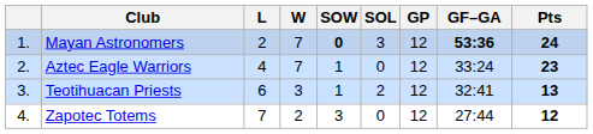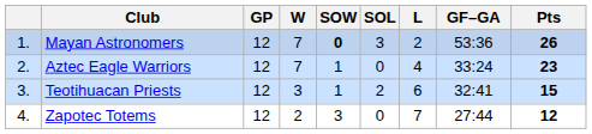 <table class="wikitable">
 <tr>
 <th width="30"></th>
 <th width="200">Club</th>
-<th width="30">L</th>
+<th width="30">GP</th>
 <th width="30">W</th>
 <th width="30">SOW</th>
 <th width="30">SOL</th>
-<th width="30">GP</th>
+<th width="30">L</th>
 <th width="70">GF–GA</th>
 <th width="70">Pts</th>
 </tr>
 <tr bgcolor="#BCD2EE" align="center">
 <td>1.</td>
 <td align="left"><a href='#'>Mayan Astronomers</a></td>
-<td>2</td>
+<td>12</td>
 <td>7</td>
 <td><strong>0</strong></td>
 <td>3</td>
-<td>12</td>
-<td><strong>53:36</strong></td>
-<td><strong>24</strong></td>
+<td>2</td>
+<td>53:36</td>
+<td><strong>26</strong></td>
 </tr>
 <tr bgcolor="#CAE1FF" align="center">
 <td>2.</td>
 <td align="left"><a href='#'>Aztec Eagle Warriors</a></td>
-<td>4</td>
+<td>12</td>
 <td>7</td>
 <td>1</td>
 <td>0</td>
-<td>12</td>
+<td>4</td>
 <td>33:24</td>
 <td><strong>23</strong></td>
 </tr>
 <tr bgcolor="#CAE1FF" align="center">
 <td>3.</td>
 <td align="left"><a href='#'>Teotihuacan Priests</a></td>
-<td>6</td>
+<td>12</td>
 <td>3</td>
 <td>1</td>
 <td>2</td>
-<td>12</td>
+<td>6</td>
 <td>32:41</td>
-<td><strong>13</strong></td>
+<td><strong>15</strong></td>
 </tr>
 <tr bgcolor="#FFFFFF" align="center">
 <td>4.</td>
 <td align="left"><a href='#'>Zapotec Totems</a></td>
-<td>7</td>
+<td>12</td>
 <td>2</td>
 <td>3</td>
 <td>0</td>
-<td>12</td>
+<td>7</td>
 <td>27:44</td>
 <td><strong>12</strong></td>
 </tr>
 </table>
